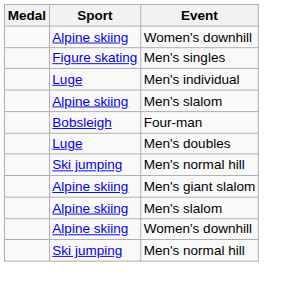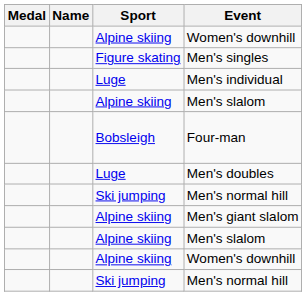 <table class="wikitable sortable" style="font-size:90%">
 <tr>
 <th>Medal</th>
+<th>Name</th>
 <th>Sport</th>
 <th>Event</th>
 </tr>
 <tr>
+<td></td>
 <td></td>
 <td><a href='#'>Alpine skiing</a></td>
 <td>Women's downhill</td>
 </tr>
 <tr>
 <td></td>
+<td></td>
 <td><a href='#'>Figure skating</a></td>
 <td>Men's singles</td>
 </tr>
 <tr>
+<td></td>
 <td></td>
 <td><a href='#'>Luge</a></td>
 <td>Men's individual</td>
 </tr>
 <tr>
 <td></td>
+<td></td>
 <td><a href='#'>Alpine skiing</a></td>
 <td>Men's slalom</td>
 </tr>
 <tr>
 <td></td>
+<td> <br>  <br>  <br> </td>
 <td><a href='#'>Bobsleigh</a></td>
 <td>Four-man</td>
 </tr>
 <tr>
 <td></td>
+<td> <br> </td>
 <td><a href='#'>Luge</a></td>
 <td>Men's doubles</td>
 </tr>
 <tr>
+<td></td>
 <td></td>
 <td><a href='#'>Ski jumping</a></td>
 <td>Men's normal hill</td>
 </tr>
 <tr>
 <td></td>
+<td></td>
 <td><a href='#'>Alpine skiing</a></td>
 <td>Men's giant slalom</td>
 </tr>
 <tr>
+<td></td>
 <td></td>
 <td><a href='#'>Alpine skiing</a></td>
 <td>Men's slalom</td>
 </tr>
 <tr>
 <td></td>
+<td></td>
 <td><a href='#'>Alpine skiing</a></td>
 <td>Women's downhill</td>
 </tr>
 <tr>
 <td></td>
+<td></td>
 <td><a href='#'>Ski jumping</a></td>
 <td>Men's normal hill</td>
 </tr>
 </table>
